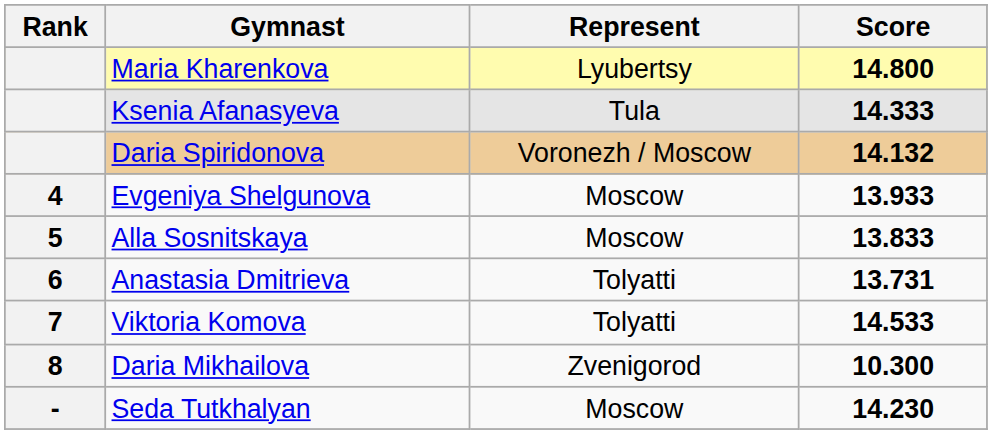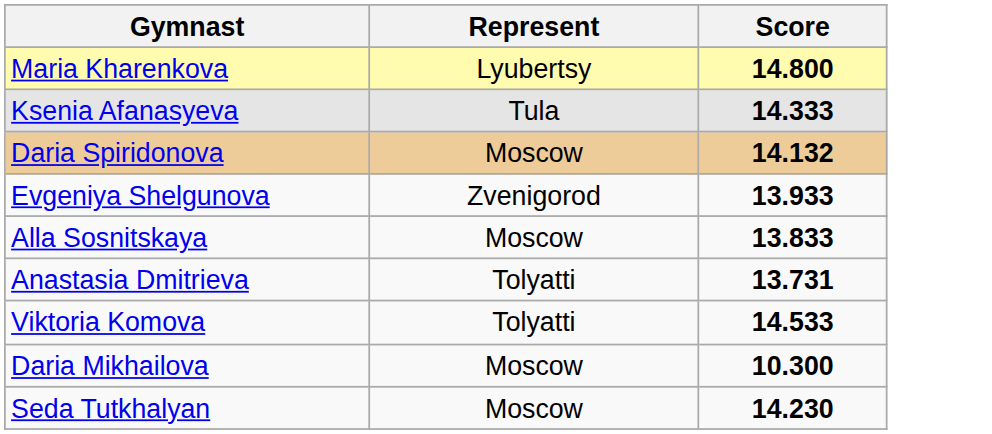 <table class="wikitable sortable" style="text-align:center; font-size:95%">
 <tr>
-<th scope="col" style="width:50px;">Rank</th>
 <th scope="col" style="width:200px;">Gymnast</th>
 <th scope="col" style="width:180px;">Represent</th>
 <th scope="col" style="width:100px;">Score</th>
 </tr>
 <tr style="background:#fffcaf;">
-<th scope=row style="text-align:center"></th>
 <td style="text-align:left;"><a href='#'>Maria Kharenkova</a></td>
 <td>Lyubertsy</td>
 <td><strong>14.800</strong></td>
 </tr>
 <tr style="background:#e5e5e5;">
-<th scope=row style="text-align:center"></th>
 <td style="text-align:left;"><a href='#'>Ksenia Afanasyeva</a></td>
 <td>Tula</td>
 <td><strong>14.333</strong></td>
 </tr>
 <tr style="background:#ec9;">
-<th scope=row style="text-align:center"></th>
 <td style="text-align:left;"><a href='#'>Daria Spiridonova</a></td>
-<td>Voronezh / Moscow</td>
+<td>Moscow</td>
 <td><strong>14.132</strong></td>
 </tr>
 <tr>
-<th scope=row style="text-align:center">4</th>
 <td style="text-align:left;"><a href='#'>Evgeniya Shelgunova</a></td>
-<td>Moscow</td>
+<td>Zvenigorod</td>
 <td><strong>13.933</strong></td>
 </tr>
 <tr>
-<th scope=row style="text-align:center">5</th>
 <td style="text-align:left;"><a href='#'>Alla Sosnitskaya</a></td>
 <td>Moscow</td>
 <td><strong>13.833</strong></td>
 </tr>
 <tr>
-<th scope=row style="text-align:center">6</th>
 <td style="text-align:left;"><a href='#'>Anastasia Dmitrieva</a></td>
 <td>Tolyatti</td>
 <td><strong>13.731</strong></td>
 </tr>
 <tr>
-<th scope=row style="text-align:center">7</th>
 <td style="text-align:left;"><a href='#'>Viktoria Komova</a></td>
 <td>Tolyatti</td>
 <td><strong>14.533</strong></td>
 </tr>
 <tr>
-<th scope=row style="text-align:center">8</th>
 <td style="text-align:left;"><a href='#'>Daria Mikhailova</a></td>
-<td>Zvenigorod</td>
+<td>Moscow</td>
 <td><strong>10.300</strong></td>
 </tr>
 <tr>
-<th scope=row style="text-align:center">-</th>
 <td style="text-align:left;"><a href='#'>Seda Tutkhalyan</a></td>
 <td>Moscow</td>
 <td><strong>14.230</strong></td>
 </tr>
 </table>
